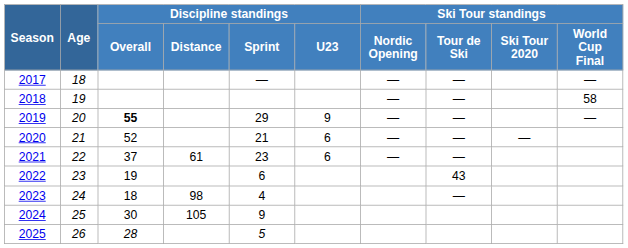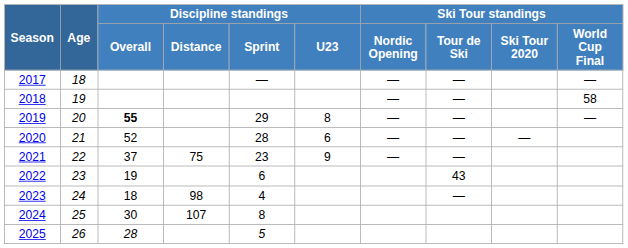 <table class="wikitable" style="font-size:95%; text-align:center; border:grey solid 1px; border-collapse:collapse; background:#ffffff;">
 <tr>
 <th style="background-color:#369; color:white; width:60px;" rowspan="2"> Season </th>
 <th style="background-color:#369; color:white; width:40px;" rowspan="2"> Age </th>
 <th style="background-color:#4180be; color:white;" colspan="4">Discipline standings</th>
 <th style="background-color:#4180be; color:white;" colspan="5">Ski Tour standings</th>
 </tr>
 <tr>
 <th style="background-color:#4180be; color:white; width:75px;">Overall</th>
 <th style="background-color:#4180be; color:white; width:75px;">Distance</th>
 <th style="background-color:#4180be; color:white; width:75px;">Sprint</th>
 <th style="background-color:#4180be; color:white; width:75px;">U23</th>
 <th style="background-color:#4180be; color:white; width:75px;">Nordic<br>Opening</th>
 <th style="background-color:#4180be; color:white; width:75px;">Tour de<br>Ski</th>
 <th style="background-color:#4180be; color:white; width:75px;">Ski Tour<br>2020</th>
 <th style="background-color:#4180be; color:white; width:75px;">World Cup<br>Final</th>
 </tr>
 <tr>
 <td><a href='#'>2017</a></td>
 <td><em>18</em></td>
 <td></td>
 <td></td>
 <td>—</td>
 <td></td>
 <td>—</td>
 <td>—</td>
 <td></td>
 <td>—</td>
 </tr>
 <tr>
 <td><a href='#'>2018</a></td>
 <td><em>19</em></td>
 <td></td>
 <td></td>
 <td></td>
 <td></td>
 <td>—</td>
 <td>—</td>
 <td></td>
 <td>58</td>
 </tr>
 <tr>
 <td><a href='#'>2019</a></td>
 <td><em>20</em></td>
 <td><strong>55</strong></td>
 <td></td>
 <td>29</td>
-<td>9</td>
+<td>8</td>
 <td>—</td>
 <td>—</td>
 <td></td>
 <td>—</td>
 </tr>
 <tr>
 <td><a href='#'>2020</a></td>
 <td><em>21</em></td>
 <td>52</td>
 <td></td>
-<td>21</td>
+<td>28</td>
 <td>6</td>
 <td>—</td>
 <td>—</td>
 <td>—</td>
 <td></td>
 </tr>
 <tr>
 <td><a href='#'>2021</a></td>
 <td><em>22</em></td>
 <td>37</td>
-<td>61</td>
+<td>75</td>
 <td>23</td>
-<td>6</td>
+<td>9</td>
 <td>—</td>
 <td>—</td>
 <td></td>
 <td></td>
 </tr>
 <tr>
 <td><a href='#'>2022</a></td>
 <td><em>23</em></td>
 <td>19</td>
 <td></td>
 <td>6</td>
 <td></td>
 <td></td>
 <td>43</td>
 <td></td>
 <td></td>
 </tr>
 <tr>
 <td><a href='#'>2023</a></td>
 <td><em>24</em></td>
 <td>18</td>
 <td>98</td>
 <td>4</td>
 <td></td>
 <td></td>
 <td>—</td>
 <td></td>
 <td></td>
 </tr>
 <tr>
 <td><a href='#'>2024</a></td>
 <td><em>25</em></td>
 <td>30</td>
-<td>105</td>
-<td>9</td>
+<td>107</td>
+<td>8</td>
 <td></td>
 <td></td>
 <td></td>
 <td></td>
 <td></td>
 </tr>
 <tr>
 <td><a href='#'>2025</a></td>
 <td><em>26</em></td>
 <td><em>28</em></td>
 <td></td>
 <td><em>5</em></td>
 <td></td>
 <td></td>
 <td></td>
 <td></td>
 <td></td>
 </tr>
 </table>
